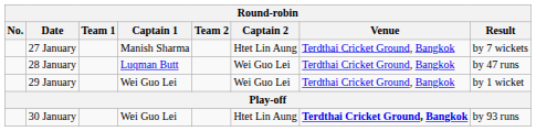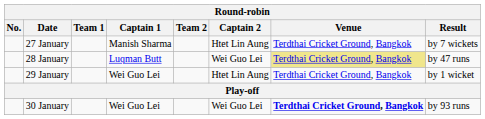 <table class="wikitable">
 <tr>
 <th colspan="8">Round-robin</th>
 </tr>
 <tr>
 <th>No.</th>
 <th>Date</th>
 <th>Team 1</th>
 <th>Captain 1</th>
 <th>Team 2</th>
 <th>Captain 2</th>
 <th>Venue</th>
 <th>Result</th>
 </tr>
 <tr>
 <td></td>
 <td>27 January</td>
 <td></td>
 <td>Manish Sharma</td>
 <td></td>
 <td>Htet Lin Aung</td>
 <td><a href='#'>Terdthai Cricket Ground</a>, <a href='#'>Bangkok</a></td>
 <td> by 7 wickets</td>
 </tr>
 <tr>
 <td></td>
 <td>28 January</td>
 <td></td>
 <td><a href='#'>Luqman Butt</a></td>
 <td></td>
 <td>Wei Guo Lei</td>
-<td><a href='#'>Terdthai Cricket Ground</a>, <a href='#'>Bangkok</a></td>
+<td style="background: khaki;"><a href='#'>Terdthai Cricket Ground</a>, <a href='#'>Bangkok</a></td>
 <td> by 47 runs</td>
 </tr>
 <tr>
 <td></td>
 <td>29 January</td>
 <td></td>
 <td>Wei Guo Lei</td>
 <td></td>
-<td>Wei Guo Lei</td>
+<td>Htet Lin Aung</td>
 <td><a href='#'>Terdthai Cricket Ground</a>, <a href='#'>Bangkok</a></td>
 <td> by 1 wicket</td>
 </tr>
 <tr>
 <th colspan="8">Play-off</th>
 </tr>
 <tr>
 <td></td>
 <td>30 January</td>
 <td></td>
 <td>Wei Guo Lei</td>
 <td></td>
-<td>Htet Lin Aung</td>
+<td>Wei Guo Lei</td>
 <td><strong><a href='#'>Terdthai Cricket Ground</a>, <a href='#'>Bangkok</a></strong></td>
 <td> by 93 runs</td>
 </tr>
 </table>
